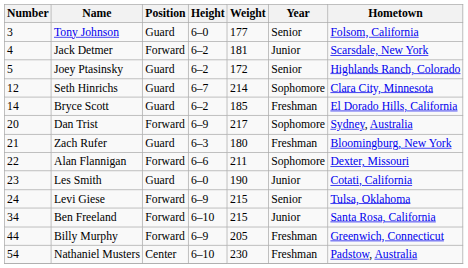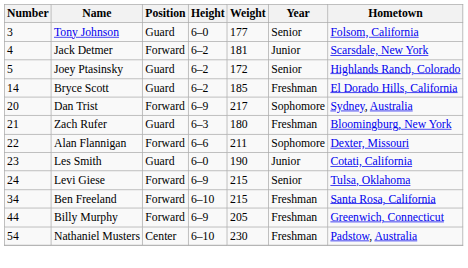 <table class="wikitable">
 <tr>
 <th>Number</th>
 <th>Name</th>
 <th>Position</th>
 <th>Height</th>
 <th>Weight</th>
 <th>Year</th>
 <th>Hometown</th>
 </tr>
 <tr>
 <td>3</td>
 <td><a href='#'>Tony Johnson</a></td>
 <td>Guard</td>
 <td>6–0</td>
 <td>177</td>
 <td>Senior</td>
 <td><a href='#'>Folsom, California</a></td>
 </tr>
 <tr>
 <td>4</td>
 <td>Jack Detmer</td>
 <td>Forward</td>
 <td>6–2</td>
 <td>181</td>
 <td>Junior</td>
 <td><a href='#'>Scarsdale, New York</a></td>
 </tr>
 <tr>
 <td>5</td>
 <td>Joey Ptasinsky</td>
 <td>Guard</td>
 <td>6–2</td>
 <td>172</td>
 <td>Senior</td>
 <td><a href='#'>Highlands Ranch, Colorado</a></td>
-</tr>
-<tr>
-<td>12</td>
-<td>Seth Hinrichs</td>
-<td>Guard</td>
-<td>6–7</td>
-<td>214</td>
-<td>Sophomore</td>
-<td><a href='#'>Clara City, Minnesota</a></td>
 </tr>
 <tr>
 <td>14</td>
 <td>Bryce Scott</td>
 <td>Guard</td>
 <td>6–2</td>
 <td>185</td>
 <td>Freshman</td>
 <td><a href='#'>El Dorado Hills, California</a></td>
 </tr>
 <tr>
 <td>20</td>
 <td>Dan Trist</td>
 <td>Forward</td>
 <td>6–9</td>
 <td>217</td>
 <td>Sophomore</td>
 <td><a href='#'>Sydney</a>, <a href='#'>Australia</a></td>
 </tr>
 <tr>
 <td>21</td>
 <td>Zach Rufer</td>
 <td>Guard</td>
 <td>6–3</td>
 <td>180</td>
 <td>Freshman</td>
 <td><a href='#'>Bloomingburg, New York</a></td>
 </tr>
 <tr>
 <td>22</td>
 <td>Alan Flannigan</td>
 <td>Forward</td>
 <td>6–6</td>
 <td>211</td>
 <td>Sophomore</td>
 <td><a href='#'>Dexter, Missouri</a></td>
 </tr>
 <tr>
 <td>23</td>
 <td>Les Smith</td>
 <td>Guard</td>
 <td>6–0</td>
 <td>190</td>
 <td>Junior</td>
 <td><a href='#'>Cotati, California</a></td>
 </tr>
 <tr>
 <td>24</td>
 <td>Levi Giese</td>
 <td>Forward</td>
 <td>6–9</td>
 <td>215</td>
 <td>Senior</td>
 <td><a href='#'>Tulsa, Oklahoma</a></td>
 </tr>
 <tr>
 <td>34</td>
 <td>Ben Freeland</td>
 <td>Forward</td>
 <td>6–10</td>
 <td>215</td>
-<td>Junior</td>
+<td>Freshman</td>
 <td><a href='#'>Santa Rosa, California</a></td>
 </tr>
 <tr>
 <td>44</td>
 <td>Billy Murphy</td>
 <td>Forward</td>
 <td>6–9</td>
 <td>205</td>
 <td>Freshman</td>
 <td><a href='#'>Greenwich, Connecticut</a></td>
 </tr>
 <tr>
 <td>54</td>
 <td>Nathaniel Musters</td>
 <td>Center</td>
 <td>6–10</td>
 <td>230</td>
 <td>Freshman</td>
 <td><a href='#'>Padstow</a>, <a href='#'>Australia</a></td>
 </tr>
 <tr>
 </tr>
 </table>
